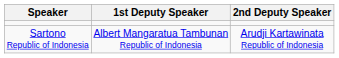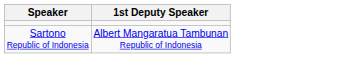 <table class="wikitable" style="text-align: center">
 <tr>
 <th>Speaker</th>
 <th>1st Deputy Speaker</th>
-<th>2nd Deputy Speaker</th>
 </tr>
 <tr>
-<td></td>
 <td></td>
 <td></td>
 </tr>
 <tr>
 <td><a href='#'>Sartono</a><br><small><a href='#'>Republic of Indonesia</a></small></td>
 <td><a href='#'>Albert Mangaratua Tambunan</a><br><small><a href='#'>Republic of Indonesia</a></small></td>
-<td><a href='#'>Arudji Kartawinata</a><br><small><a href='#'>Republic of Indonesia</a></small></td>
 </tr>
 </table>
